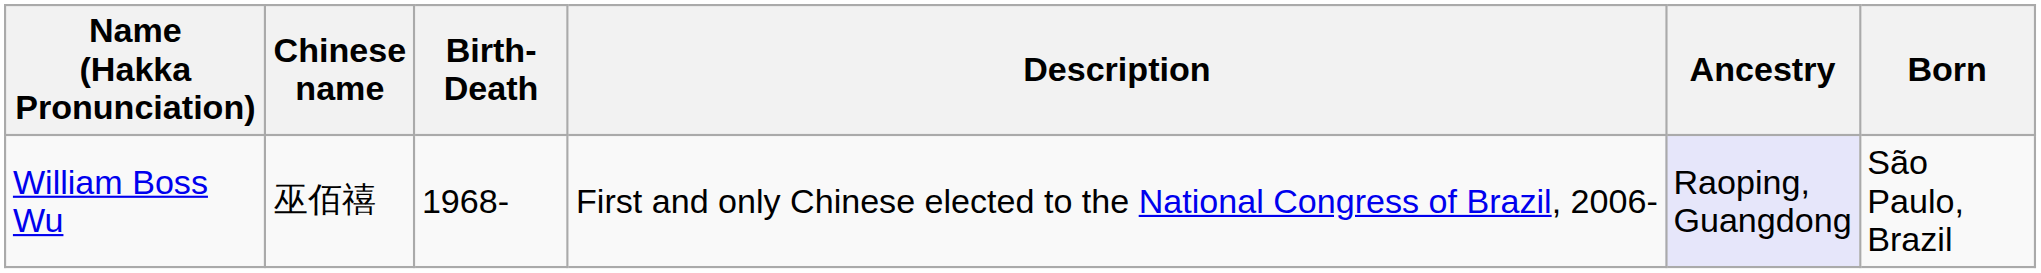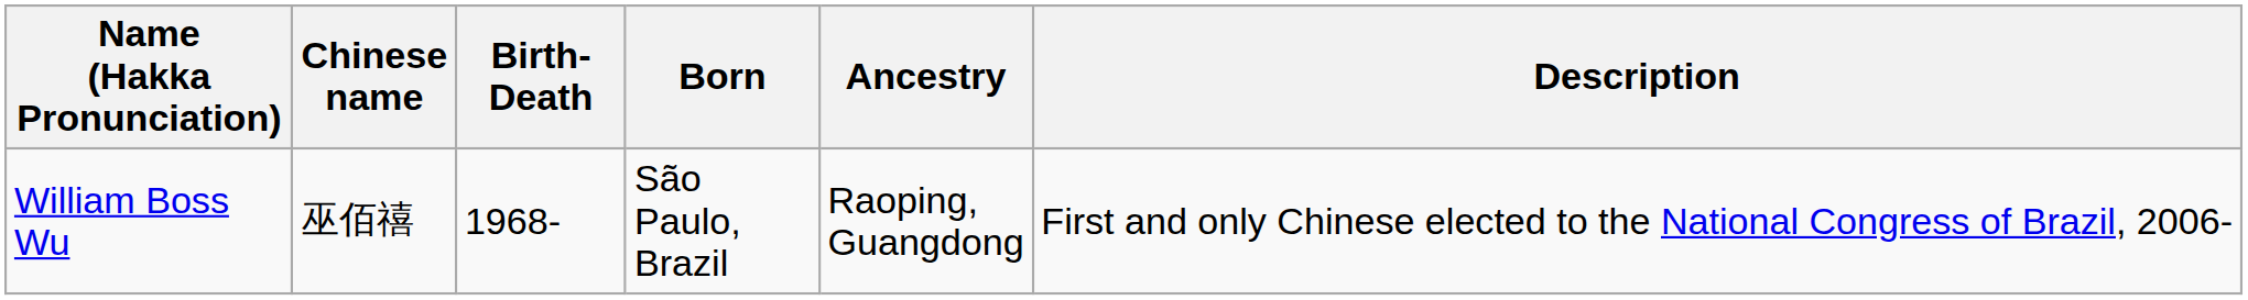 <table class="wikitable">
 <tr>
 <th width="115">Name<br>(Hakka Pronunciation)</th>
 <th width="60">Chinese name</th>
 <th width="65">Birth-Death</th>
+<th width="75">Born</th>
+<th width="75">Ancestry</th>
 <th>Description</th>
-<th width="75">Ancestry</th>
-<th width="75">Born</th>
 </tr>
 <tr>
 <td><a href='#'>William Boss Wu</a></td>
 <td>巫佰禧</td>
 <td>1968-</td>
+<td>São Paulo, Brazil</td>
+<td>Raoping, Guangdong</td>
 <td>First and only Chinese elected to the <a href='#'>National Congress of Brazil</a>, 2006-</td>
-<td style="background: lavender;">Raoping, Guangdong</td>
-<td>São Paulo, Brazil</td>
 </tr>
 </table>
